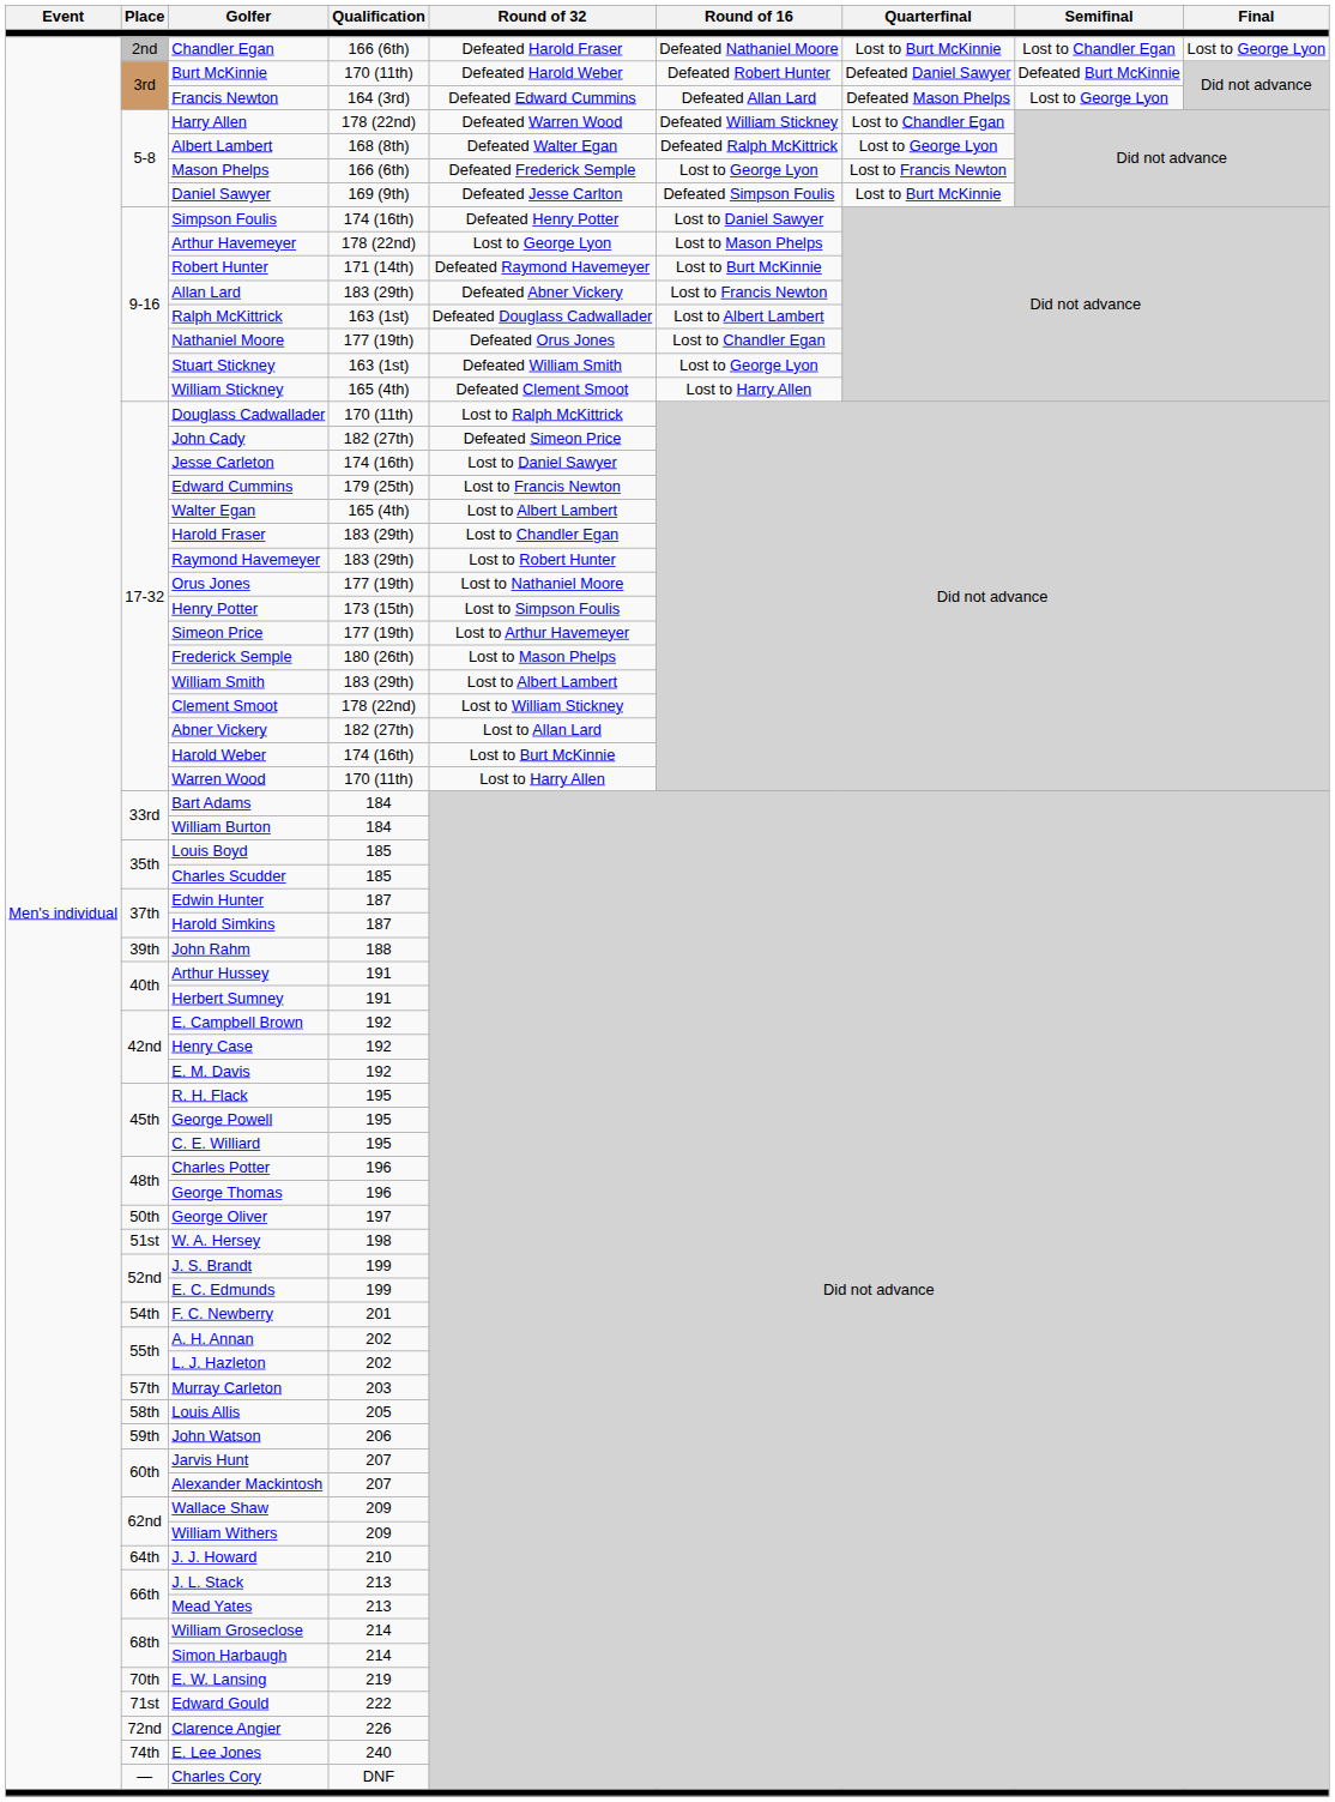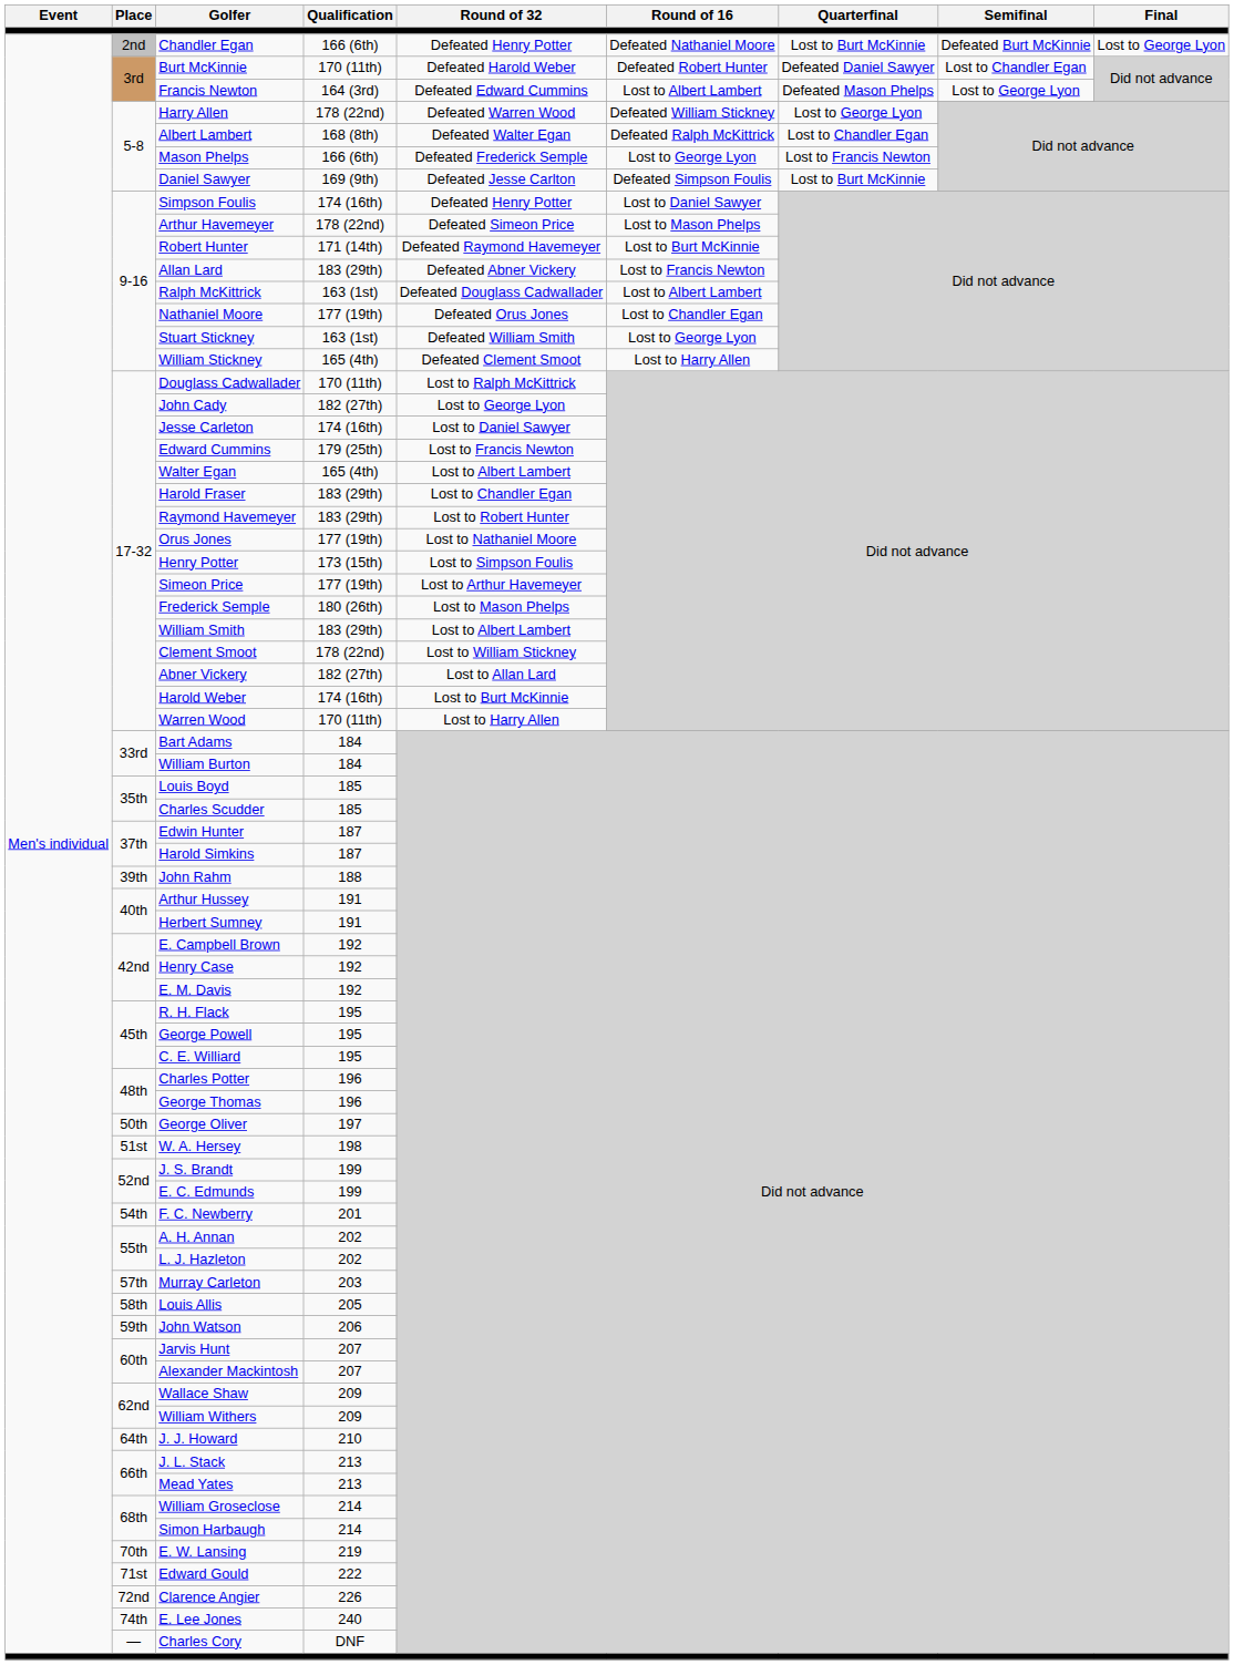 <table class=wikitable style="text-align:center">
 <tr>
 <th>Event</th>
 <th>Place</th>
 <th>Golfer</th>
 <th>Qualification</th>
 <th>Round of 32</th>
 <th>Round of 16</th>
 <th>Quarterfinal</th>
 <th>Semifinal</th>
 <th>Final</th>
 </tr>
 <tr bgcolor=black>
 <td colspan=9></td>
 </tr>
 <tr>
 <td rowspan=72><a href='#'>Men's individual</a></td>
 <td bgcolor=silver>2nd</td>
 <td align=left><a href='#'>Chandler Egan</a></td>
 <td>166 (6th)</td>
-<td>Defeated <a href='#'>Harold Fraser</a></td>
+<td>Defeated <a href='#'>Henry Potter</a></td>
 <td>Defeated <a href='#'>Nathaniel Moore</a></td>
 <td>Lost to <a href='#'>Burt McKinnie</a></td>
-<td>Lost to <a href='#'>Chandler Egan</a></td>
+<td>Defeated <a href='#'>Burt McKinnie</a></td>
 <td>Lost to <a href='#'>George Lyon</a></td>
 </tr>
 <tr>
 <td rowspan=2 bgcolor=cc9966>3rd</td>
 <td align=left><a href='#'>Burt McKinnie</a></td>
 <td>170 (11th)</td>
 <td>Defeated <a href='#'>Harold Weber</a></td>
 <td>Defeated <a href='#'>Robert Hunter</a></td>
 <td>Defeated <a href='#'>Daniel Sawyer</a></td>
-<td>Defeated <a href='#'>Burt McKinnie</a></td>
+<td>Lost to <a href='#'>Chandler Egan</a></td>
 <td rowspan=2 bgcolor=lightgray>Did not advance</td>
 </tr>
 <tr>
 <td align=left><a href='#'>Francis Newton</a></td>
 <td>164 (3rd)</td>
 <td>Defeated <a href='#'>Edward Cummins</a></td>
-<td>Defeated <a href='#'>Allan Lard</a></td>
+<td>Lost to <a href='#'>Albert Lambert</a></td>
 <td>Defeated <a href='#'>Mason Phelps</a></td>
 <td>Lost to <a href='#'>George Lyon</a></td>
 </tr>
 <tr>
 <td rowspan=4>5-8</td>
 <td align=left><a href='#'>Harry Allen</a></td>
 <td>178 (22nd)</td>
 <td>Defeated <a href='#'>Warren Wood</a></td>
 <td>Defeated <a href='#'>William Stickney</a></td>
-<td>Lost to <a href='#'>Chandler Egan</a></td>
+<td>Lost to <a href='#'>George Lyon</a></td>
 <td rowspan=4 colspan=2 bgcolor=lightgray>Did not advance</td>
 </tr>
 <tr>
 <td align=left><a href='#'>Albert Lambert</a></td>
 <td>168 (8th)</td>
 <td>Defeated <a href='#'>Walter Egan</a></td>
 <td>Defeated <a href='#'>Ralph McKittrick</a></td>
-<td>Lost to <a href='#'>George Lyon</a></td>
+<td>Lost to <a href='#'>Chandler Egan</a></td>
 </tr>
 <tr>
 <td align=left><a href='#'>Mason Phelps</a></td>
 <td>166 (6th)</td>
 <td>Defeated <a href='#'>Frederick Semple</a></td>
 <td>Lost to <a href='#'>George Lyon</a></td>
 <td>Lost to <a href='#'>Francis Newton</a></td>
 </tr>
 <tr>
 <td align=left><a href='#'>Daniel Sawyer</a></td>
 <td>169 (9th)</td>
 <td>Defeated <a href='#'>Jesse Carlton</a></td>
 <td>Defeated <a href='#'>Simpson Foulis</a></td>
 <td>Lost to <a href='#'>Burt McKinnie</a></td>
 </tr>
 <tr>
 <td rowspan=8>9-16</td>
 <td align=left><a href='#'>Simpson Foulis</a></td>
 <td>174 (16th)</td>
 <td>Defeated <a href='#'>Henry Potter</a></td>
 <td>Lost to <a href='#'>Daniel Sawyer</a></td>
 <td rowspan=8 colspan=3 bgcolor=lightgray>Did not advance</td>
 </tr>
 <tr>
 <td align=left><a href='#'>Arthur Havemeyer</a></td>
 <td>178 (22nd)</td>
-<td>Lost to <a href='#'>George Lyon</a></td>
+<td>Defeated <a href='#'>Simeon Price</a></td>
 <td>Lost to <a href='#'>Mason Phelps</a></td>
 </tr>
 <tr>
 <td align=left><a href='#'>Robert Hunter</a></td>
 <td>171 (14th)</td>
 <td>Defeated <a href='#'>Raymond Havemeyer</a></td>
 <td>Lost to <a href='#'>Burt McKinnie</a></td>
 </tr>
 <tr>
 <td align=left><a href='#'>Allan Lard</a></td>
 <td>183 (29th)</td>
 <td>Defeated <a href='#'>Abner Vickery</a></td>
 <td>Lost to <a href='#'>Francis Newton</a></td>
 </tr>
 <tr>
 <td align=left><a href='#'>Ralph McKittrick</a></td>
 <td>163 (1st)</td>
 <td>Defeated <a href='#'>Douglass Cadwallader</a></td>
 <td>Lost to <a href='#'>Albert Lambert</a></td>
 </tr>
 <tr>
 <td align=left><a href='#'>Nathaniel Moore</a></td>
 <td>177 (19th)</td>
 <td>Defeated <a href='#'>Orus Jones</a></td>
 <td>Lost to <a href='#'>Chandler Egan</a></td>
 </tr>
 <tr>
 <td align=left><a href='#'>Stuart Stickney</a></td>
 <td>163 (1st)</td>
 <td>Defeated <a href='#'>William Smith</a></td>
 <td>Lost to <a href='#'>George Lyon</a></td>
 </tr>
 <tr>
 <td align=left><a href='#'>William Stickney</a></td>
 <td>165 (4th)</td>
 <td>Defeated <a href='#'>Clement Smoot</a></td>
 <td>Lost to <a href='#'>Harry Allen</a></td>
 </tr>
 <tr>
 <td rowspan=16>17-32</td>
 <td align=left><a href='#'>Douglass Cadwallader</a></td>
 <td>170 (11th)</td>
 <td>Lost to <a href='#'>Ralph McKittrick</a></td>
 <td rowspan=16 colspan=4 bgcolor=lightgray>Did not advance</td>
 </tr>
 <tr>
 <td align=left><a href='#'>John Cady</a></td>
 <td>182 (27th)</td>
-<td>Defeated <a href='#'>Simeon Price</a></td>
+<td>Lost to <a href='#'>George Lyon</a></td>
 </tr>
 <tr>
 <td align=left><a href='#'>Jesse Carleton</a></td>
 <td>174 (16th)</td>
 <td>Lost to <a href='#'>Daniel Sawyer</a></td>
 </tr>
 <tr>
 <td align=left><a href='#'>Edward Cummins</a></td>
 <td>179 (25th)</td>
 <td>Lost to <a href='#'>Francis Newton</a></td>
 </tr>
 <tr>
 <td align=left><a href='#'>Walter Egan</a></td>
 <td>165 (4th)</td>
 <td>Lost to <a href='#'>Albert Lambert</a></td>
 </tr>
 <tr>
 <td align=left><a href='#'>Harold Fraser</a></td>
 <td>183 (29th)</td>
 <td>Lost to <a href='#'>Chandler Egan</a></td>
 </tr>
 <tr>
 <td align=left><a href='#'>Raymond Havemeyer</a></td>
 <td>183 (29th)</td>
 <td>Lost to <a href='#'>Robert Hunter</a></td>
 </tr>
 <tr>
 <td align=left><a href='#'>Orus Jones</a></td>
 <td>177 (19th)</td>
 <td>Lost to <a href='#'>Nathaniel Moore</a></td>
 </tr>
 <tr>
 <td align=left><a href='#'>Henry Potter</a></td>
 <td>173 (15th)</td>
 <td>Lost to <a href='#'>Simpson Foulis</a></td>
 </tr>
 <tr>
 <td align=left><a href='#'>Simeon Price</a></td>
 <td>177 (19th)</td>
 <td>Lost to <a href='#'>Arthur Havemeyer</a></td>
 </tr>
 <tr>
 <td align=left><a href='#'>Frederick Semple</a></td>
 <td>180 (26th)</td>
 <td>Lost to <a href='#'>Mason Phelps</a></td>
 </tr>
 <tr>
 <td align=left><a href='#'>William Smith</a></td>
 <td>183 (29th)</td>
 <td>Lost to <a href='#'>Albert Lambert</a></td>
 </tr>
 <tr>
 <td align=left><a href='#'>Clement Smoot</a></td>
 <td>178 (22nd)</td>
 <td>Lost to <a href='#'>William Stickney</a></td>
 </tr>
 <tr>
 <td align=left><a href='#'>Abner Vickery</a></td>
 <td>182 (27th)</td>
 <td>Lost to <a href='#'>Allan Lard</a></td>
 </tr>
 <tr>
 <td align=left><a href='#'>Harold Weber</a></td>
 <td>174 (16th)</td>
 <td>Lost to <a href='#'>Burt McKinnie</a></td>
 </tr>
 <tr>
 <td align=left><a href='#'>Warren Wood</a></td>
 <td>170 (11th)</td>
 <td>Lost to <a href='#'>Harry Allen</a></td>
 </tr>
 <tr>
 <td rowspan=2>33rd</td>
 <td align=left><a href='#'>Bart Adams</a></td>
 <td>184</td>
 <td rowspan=41 colspan=5 bgcolor=lightgray>Did not advance</td>
 </tr>
 <tr>
 <td align=left><a href='#'>William Burton</a></td>
 <td>184</td>
 </tr>
 <tr>
 <td rowspan=2>35th</td>
 <td align=left><a href='#'>Louis Boyd</a></td>
 <td>185</td>
 </tr>
 <tr>
 <td align=left><a href='#'>Charles Scudder</a></td>
 <td>185</td>
 </tr>
 <tr>
 <td rowspan=2>37th</td>
 <td align=left><a href='#'>Edwin Hunter</a></td>
 <td>187</td>
 </tr>
 <tr>
 <td align=left><a href='#'>Harold Simkins</a></td>
 <td>187</td>
 </tr>
 <tr>
 <td>39th</td>
 <td align=left><a href='#'>John Rahm</a></td>
 <td>188</td>
 </tr>
 <tr>
 <td rowspan=2>40th</td>
 <td align=left><a href='#'>Arthur Hussey</a></td>
 <td>191</td>
 </tr>
 <tr>
 <td align=left><a href='#'>Herbert Sumney</a></td>
 <td>191</td>
 </tr>
 <tr>
 <td rowspan=3>42nd</td>
 <td align=left><a href='#'>E. Campbell Brown</a></td>
 <td>192</td>
 </tr>
 <tr>
 <td align=left><a href='#'>Henry Case</a></td>
 <td>192</td>
 </tr>
 <tr>
 <td align=left><a href='#'>E. M. Davis</a></td>
 <td>192</td>
 </tr>
 <tr>
 <td rowspan=3>45th</td>
 <td align=left><a href='#'>R. H. Flack</a></td>
 <td>195</td>
 </tr>
 <tr>
 <td align=left><a href='#'>George Powell</a></td>
 <td>195</td>
 </tr>
 <tr>
 <td align=left><a href='#'>C. E. Williard</a></td>
 <td>195</td>
 </tr>
 <tr>
 <td rowspan=2>48th</td>
 <td align=left><a href='#'>Charles Potter</a></td>
 <td>196</td>
 </tr>
 <tr>
 <td align=left><a href='#'>George Thomas</a></td>
 <td>196</td>
 </tr>
 <tr>
 <td>50th</td>
 <td align=left><a href='#'>George Oliver</a></td>
 <td>197</td>
 </tr>
 <tr>
 <td>51st</td>
 <td align=left><a href='#'>W. A. Hersey</a></td>
 <td>198</td>
 </tr>
 <tr>
 <td rowspan=2>52nd</td>
 <td align=left><a href='#'>J. S. Brandt</a></td>
 <td>199</td>
 </tr>
 <tr>
 <td align=left><a href='#'>E. C. Edmunds</a></td>
 <td>199</td>
 </tr>
 <tr>
 <td>54th</td>
 <td align=left><a href='#'>F. C. Newberry</a></td>
 <td>201</td>
 </tr>
 <tr>
 <td rowspan=2>55th</td>
 <td align=left><a href='#'>A. H. Annan</a></td>
 <td>202</td>
 </tr>
 <tr>
 <td align=left><a href='#'>L. J. Hazleton</a></td>
 <td>202</td>
 </tr>
 <tr>
 <td>57th</td>
 <td align=left><a href='#'>Murray Carleton</a></td>
 <td>203</td>
 </tr>
 <tr>
 <td>58th</td>
 <td align=left><a href='#'>Louis Allis</a></td>
 <td>205</td>
 </tr>
 <tr>
 <td>59th</td>
 <td align=left><a href='#'>John Watson</a></td>
 <td>206</td>
 </tr>
 <tr>
 <td rowspan=2>60th</td>
 <td align=left><a href='#'>Jarvis Hunt</a></td>
 <td>207</td>
 </tr>
 <tr>
 <td align=left><a href='#'>Alexander Mackintosh</a></td>
 <td>207</td>
 </tr>
 <tr>
 <td rowspan=2>62nd</td>
 <td align=left><a href='#'>Wallace Shaw</a></td>
 <td>209</td>
 </tr>
 <tr>
 <td align=left><a href='#'>William Withers</a></td>
 <td>209</td>
 </tr>
 <tr>
 <td>64th</td>
 <td align=left><a href='#'>J. J. Howard</a></td>
 <td>210</td>
 </tr>
 <tr>
 <td rowspan=2>66th</td>
 <td align=left><a href='#'>J. L. Stack</a></td>
 <td>213</td>
 </tr>
 <tr>
 <td align=left><a href='#'>Mead Yates</a></td>
 <td>213</td>
 </tr>
 <tr>
 <td rowspan=2>68th</td>
 <td align=left><a href='#'>William Groseclose</a></td>
 <td>214</td>
 </tr>
 <tr>
 <td align=left><a href='#'>Simon Harbaugh</a></td>
 <td>214</td>
 </tr>
 <tr>
 <td>70th</td>
 <td align=left><a href='#'>E. W. Lansing</a></td>
 <td>219</td>
 </tr>
 <tr>
 <td>71st</td>
 <td align=left><a href='#'>Edward Gould</a></td>
 <td>222</td>
 </tr>
 <tr>
 <td>72nd</td>
 <td align=left><a href='#'>Clarence Angier</a></td>
 <td>226</td>
 </tr>
 <tr>
 <td>74th</td>
 <td align=left><a href='#'>E. Lee Jones</a></td>
 <td>240</td>
 </tr>
 <tr>
 <td>—</td>
 <td align=left><a href='#'>Charles Cory</a></td>
 <td>DNF</td>
 </tr>
 <tr bgcolor=black>
 <td colspan=9></td>
 </tr>
 </table>
